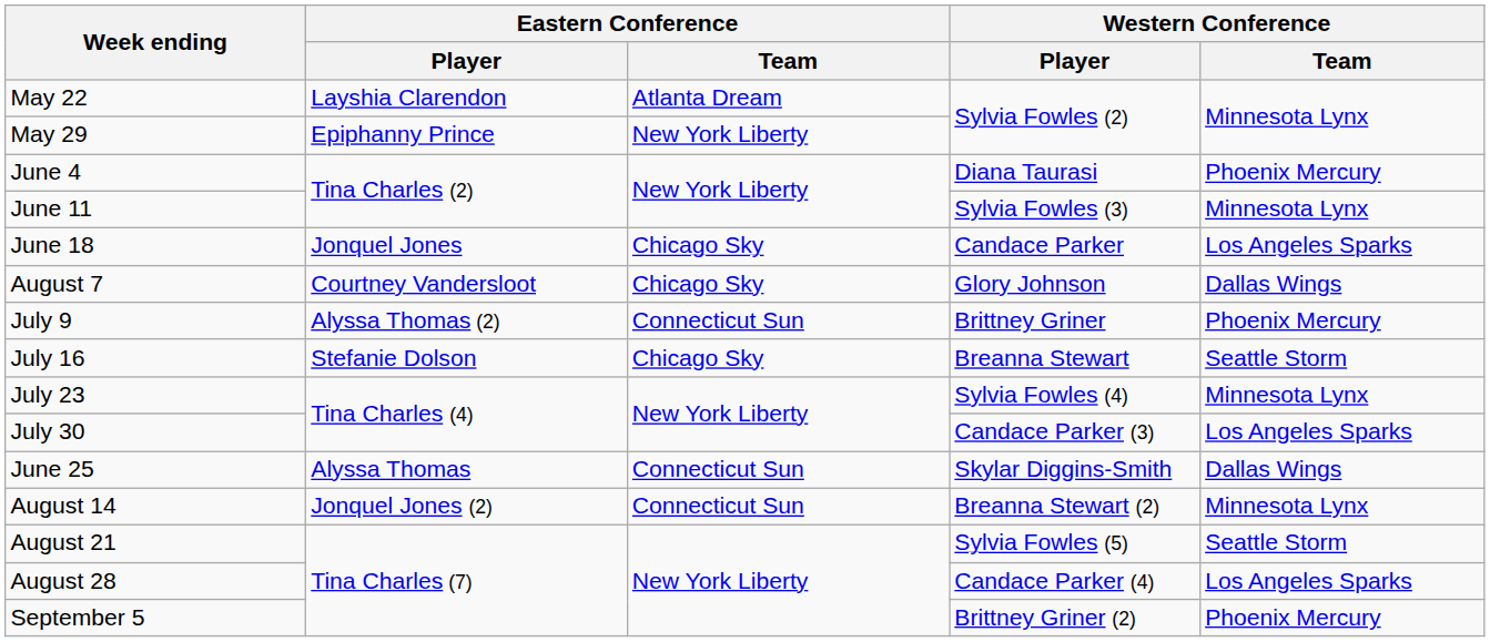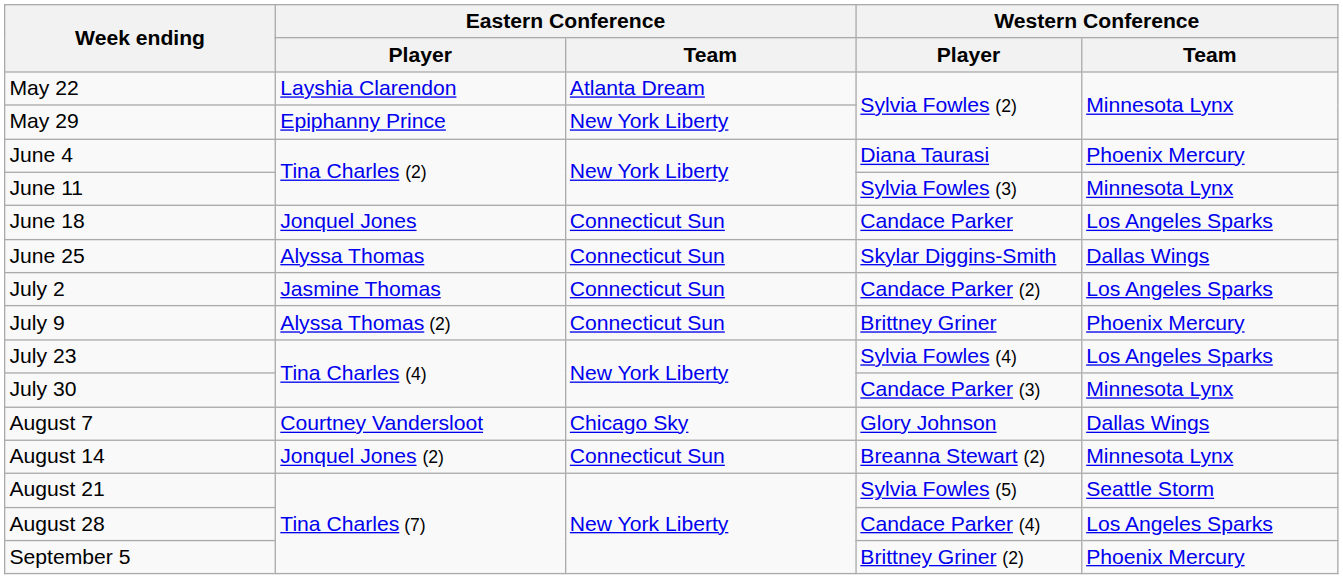 <table class="wikitable" style="width: 80%">
 <tr>
 <th rowspan=2 width=60>Week ending</th>
 <th colspan=2 width=120>Eastern Conference</th>
 <th colspan=2 width=120>Western Conference</th>
 </tr>
 <tr>
 <th width=60>Player</th>
 <th width=60>Team</th>
 <th width=60>Player</th>
 <th width=60>Team</th>
 </tr>
 <tr>
 <td>May 22</td>
 <td><a href='#'>Layshia Clarendon</a></td>
 <td><a href='#'>Atlanta Dream</a></td>
 <td rowspan="2"><a href='#'>Sylvia Fowles</a> <small>(2)</small></td>
 <td rowspan="2"><a href='#'>Minnesota Lynx</a></td>
 </tr>
 <tr>
 <td>May 29</td>
 <td><a href='#'>Epiphanny Prince</a></td>
 <td><a href='#'>New York Liberty</a></td>
 </tr>
 <tr>
 <td>June 4</td>
 <td rowspan="2"><a href='#'>Tina Charles</a> <small>(2)</small></td>
 <td rowspan="2"><a href='#'>New York Liberty</a></td>
 <td><a href='#'>Diana Taurasi</a></td>
 <td><a href='#'>Phoenix Mercury</a></td>
 </tr>
 <tr>
 <td>June 11</td>
 <td><a href='#'>Sylvia Fowles</a> <small> (3) </small></td>
 <td><a href='#'>Minnesota Lynx</a></td>
 </tr>
 <tr>
 <td>June 18</td>
 <td><a href='#'>Jonquel Jones</a></td>
-<td><a href='#'>Chicago Sky</a></td>
+<td><a href='#'>Connecticut Sun</a></td>
 <td><a href='#'>Candace Parker</a></td>
 <td><a href='#'>Los Angeles Sparks</a></td>
 </tr>
 <tr>
-<td>August 7</td>
-<td><a href='#'>Courtney Vandersloot</a></td>
-<td><a href='#'>Chicago Sky</a></td>
-<td><a href='#'>Glory Johnson</a></td>
+<td>June 25</td>
+<td><a href='#'>Alyssa Thomas</a></td>
+<td><a href='#'>Connecticut Sun</a></td>
+<td><a href='#'>Skylar Diggins-Smith</a></td>
 <td><a href='#'>Dallas Wings</a></td>
+</tr>
+<tr>
+<td>July 2</td>
+<td><a href='#'>Jasmine Thomas</a></td>
+<td><a href='#'>Connecticut Sun</a></td>
+<td><a href='#'>Candace Parker</a> <small> (2) </small></td>
+<td><a href='#'>Los Angeles Sparks</a></td>
 </tr>
 <tr>
 <td>July 9</td>
 <td><a href='#'>Alyssa Thomas</a><small> (2) </small></td>
 <td><a href='#'>Connecticut Sun</a></td>
 <td><a href='#'>Brittney Griner</a></td>
 <td><a href='#'>Phoenix Mercury</a></td>
 </tr>
 <tr>
-<td>July 16</td>
-<td><a href='#'>Stefanie Dolson</a></td>
-<td><a href='#'>Chicago Sky</a></td>
-<td><a href='#'>Breanna Stewart</a></td>
-<td><a href='#'>Seattle Storm</a></td>
-</tr>
-<tr>
 <td>July 23</td>
 <td rowspan="2"><a href='#'>Tina Charles</a> <small>(4) </small></td>
 <td rowspan="2"><a href='#'>New York Liberty</a></td>
 <td><a href='#'>Sylvia Fowles</a> <small> (4) </small></td>
-<td><a href='#'>Minnesota Lynx</a></td>
+<td><a href='#'>Los Angeles Sparks</a></td>
 </tr>
 <tr>
 <td>July 30</td>
 <td><a href='#'>Candace Parker</a> <small> (3) </small></td>
-<td><a href='#'>Los Angeles Sparks</a></td>
+<td><a href='#'>Minnesota Lynx</a></td>
 </tr>
 <tr>
-<td>June 25</td>
-<td><a href='#'>Alyssa Thomas</a></td>
-<td><a href='#'>Connecticut Sun</a></td>
-<td><a href='#'>Skylar Diggins-Smith</a></td>
+<td>August 7</td>
+<td><a href='#'>Courtney Vandersloot</a></td>
+<td><a href='#'>Chicago Sky</a></td>
+<td><a href='#'>Glory Johnson</a></td>
 <td><a href='#'>Dallas Wings</a></td>
 </tr>
 <tr>
 <td>August 14</td>
 <td><a href='#'>Jonquel Jones</a> <small> (2) </small></td>
 <td><a href='#'>Connecticut Sun</a></td>
 <td><a href='#'>Breanna Stewart</a> <small> (2) </small></td>
 <td><a href='#'>Minnesota Lynx</a></td>
 </tr>
 <tr>
 <td>August 21</td>
 <td rowspan="3"><a href='#'>Tina Charles</a><small> (7) </small></td>
 <td rowspan="3"><a href='#'>New York Liberty</a></td>
 <td><a href='#'>Sylvia Fowles</a> <small> (5) </small></td>
 <td><a href='#'>Seattle Storm</a></td>
 </tr>
 <tr>
 <td>August 28</td>
 <td><a href='#'>Candace Parker</a> <small> (4) </small></td>
 <td><a href='#'>Los Angeles Sparks</a></td>
 </tr>
 <tr>
 <td>September 5</td>
 <td><a href='#'>Brittney Griner</a> <small> (2) </small></td>
 <td><a href='#'>Phoenix Mercury</a></td>
 </tr>
 </table>
